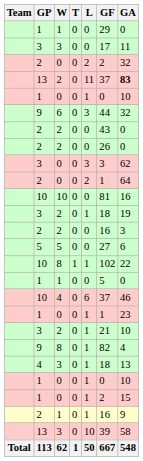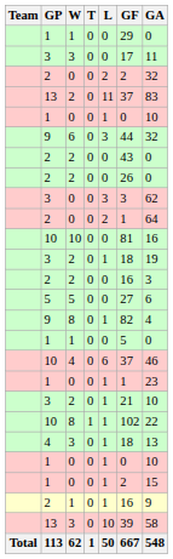 <table class="wikitable">
 <tr>
 <th>Team</th>
 <th>GP</th>
 <th>W</th>
 <th>T</th>
 <th>L</th>
 <th>GF</th>
 <th>GA</th>
 </tr>
 <tr bgcolor=#CCFFCC>
 <td></td>
 <td>1</td>
 <td>1</td>
 <td>0</td>
 <td>0</td>
 <td>29</td>
 <td>0</td>
 </tr>
 <tr bgcolor=#CCFFCC>
 <td></td>
 <td>3</td>
 <td>3</td>
 <td>0</td>
 <td>0</td>
 <td>17</td>
 <td>11</td>
 </tr>
 <tr bgcolor=#FFCCCC>
 <td></td>
 <td>2</td>
 <td>0</td>
 <td>0</td>
 <td>2</td>
 <td>2</td>
 <td>32</td>
 </tr>
 <tr bgcolor=#FFCCCC>
 <td></td>
 <td>13</td>
 <td>2</td>
 <td>0</td>
 <td>11</td>
 <td>37</td>
-<td><strong>83</strong></td>
+<td>83</td>
 </tr>
 <tr bgcolor=#FFCCCC>
 <td></td>
 <td>1</td>
 <td>0</td>
 <td>0</td>
 <td>1</td>
 <td>0</td>
 <td>10</td>
 </tr>
 <tr bgcolor=#CCFFCC>
 <td></td>
 <td>9</td>
 <td>6</td>
 <td>0</td>
 <td>3</td>
 <td>44</td>
 <td>32</td>
 </tr>
 <tr bgcolor=#CCFFCC>
 <td></td>
 <td>2</td>
 <td>2</td>
 <td>0</td>
 <td>0</td>
 <td>43</td>
 <td>0</td>
 </tr>
 <tr bgcolor=#CCFFCC>
 <td></td>
 <td>2</td>
 <td>2</td>
 <td>0</td>
 <td>0</td>
 <td>26</td>
 <td>0</td>
 </tr>
 <tr bgcolor=#FFCCCC>
 <td></td>
 <td>3</td>
 <td>0</td>
 <td>0</td>
 <td>3</td>
 <td>3</td>
 <td>62</td>
 </tr>
 <tr bgcolor=#FFCCCC>
 <td></td>
 <td>2</td>
 <td>0</td>
 <td>0</td>
 <td>2</td>
 <td>1</td>
 <td>64</td>
 </tr>
 <tr bgcolor=#CCFFCC>
 <td></td>
 <td>10</td>
 <td>10</td>
 <td>0</td>
 <td>0</td>
 <td>81</td>
 <td>16</td>
 </tr>
 <tr bgcolor=#CCFFCC>
 <td></td>
 <td>3</td>
 <td>2</td>
 <td>0</td>
 <td>1</td>
 <td>18</td>
 <td>19</td>
 </tr>
 <tr bgcolor=#CCFFCC>
 <td></td>
 <td>2</td>
 <td>2</td>
 <td>0</td>
 <td>0</td>
 <td>16</td>
 <td>3</td>
 </tr>
 <tr bgcolor=#CCFFCC>
 <td></td>
 <td>5</td>
 <td>5</td>
 <td>0</td>
 <td>0</td>
 <td>27</td>
 <td>6</td>
 </tr>
 <tr bgcolor=#CCFFCC>
 <td></td>
-<td>10</td>
+<td>9</td>
 <td>8</td>
+<td>0</td>
 <td>1</td>
-<td>1</td>
-<td>102</td>
-<td>22</td>
+<td>82</td>
+<td>4</td>
 </tr>
 <tr bgcolor=#CCFFCC>
 <td></td>
 <td>1</td>
 <td>1</td>
 <td>0</td>
 <td>0</td>
 <td>5</td>
 <td>0</td>
 </tr>
 <tr bgcolor=#FFCCCC>
 <td></td>
 <td>10</td>
 <td>4</td>
 <td>0</td>
 <td>6</td>
 <td>37</td>
 <td>46</td>
 </tr>
 <tr bgcolor=#FFCCCC>
 <td></td>
 <td>1</td>
 <td>0</td>
 <td>0</td>
 <td>1</td>
 <td>1</td>
 <td>23</td>
 </tr>
 <tr bgcolor=#CCFFCC>
 <td></td>
 <td>3</td>
 <td>2</td>
 <td>0</td>
 <td>1</td>
 <td>21</td>
 <td>10</td>
 </tr>
 <tr bgcolor=#CCFFCC>
 <td></td>
-<td>9</td>
+<td>10</td>
 <td>8</td>
-<td>0</td>
 <td>1</td>
-<td>82</td>
-<td>4</td>
+<td>1</td>
+<td>102</td>
+<td>22</td>
 </tr>
 <tr bgcolor=#CCFFCC>
 <td></td>
 <td>4</td>
 <td>3</td>
 <td>0</td>
 <td>1</td>
 <td>18</td>
 <td>13</td>
 </tr>
 <tr bgcolor=#FFCCCC>
 <td></td>
 <td>1</td>
 <td>0</td>
 <td>0</td>
 <td>1</td>
 <td>0</td>
 <td>10</td>
 </tr>
 <tr bgcolor=#FFCCCC>
 <td></td>
 <td>1</td>
 <td>0</td>
 <td>0</td>
 <td>1</td>
 <td>2</td>
 <td>15</td>
 </tr>
 <tr bgcolor=#FFFFCC>
 <td></td>
 <td>2</td>
 <td>1</td>
 <td>0</td>
 <td>1</td>
 <td>16</td>
 <td>9</td>
 </tr>
 <tr bgcolor=#FFCCCC>
 <td></td>
 <td>13</td>
 <td>3</td>
 <td>0</td>
 <td>10</td>
 <td>39</td>
 <td>58</td>
 </tr>
 <tr class="sortbottom">
 <th>Total</th>
 <th>113</th>
 <th>62</th>
 <th>1</th>
 <th>50</th>
 <th>667</th>
 <th>548</th>
 </tr>
 </table>
